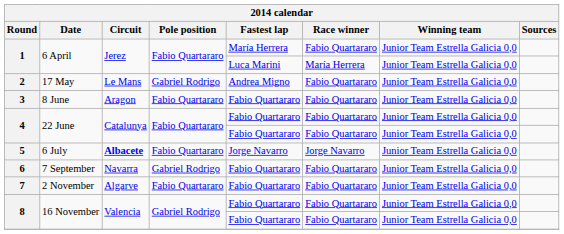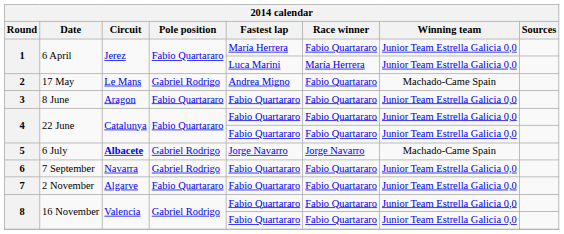 <table class="wikitable" style="font-size: 85%">
 <tr>
 <th colspan=8>2014 calendar</th>
 </tr>
 <tr>
 <th>Round</th>
 <th>Date</th>
 <th>Circuit</th>
 <th>Pole position</th>
 <th>Fastest lap</th>
 <th>Race winner</th>
 <th>Winning team</th>
 <th>Sources</th>
 </tr>
 <tr>
 <th rowspan=2>1</th>
 <td rowspan=2>6 April</td>
 <td rowspan=2> <a href='#'>Jerez</a></td>
 <td rowspan=2> <a href='#'>Fabio Quartararo</a></td>
 <td> <a href='#'>María Herrera</a></td>
 <td> <a href='#'>Fabio Quartararo</a></td>
 <td><a href='#'>Junior Team Estrella Galicia 0,0</a></td>
 <td></td>
 </tr>
 <tr>
 <td> <a href='#'>Luca Marini</a></td>
 <td> <a href='#'>María Herrera</a></td>
 <td><a href='#'>Junior Team Estrella Galicia 0,0</a></td>
 <td></td>
 </tr>
 <tr>
 <th>2</th>
 <td>17 May</td>
 <td> <a href='#'>Le Mans</a></td>
 <td> <a href='#'>Gabriel Rodrigo</a></td>
 <td> <a href='#'>Andrea Migno</a></td>
 <td> <a href='#'>Fabio Quartararo</a></td>
-<td align=center><a href='#'>Junior Team Estrella Galicia 0,0</a></td>
+<td align=center>Machado-Came Spain</td>
 <td></td>
 </tr>
 <tr>
 <th>3</th>
 <td>8 June</td>
 <td> <a href='#'>Aragon</a></td>
 <td> <a href='#'>Fabio Quartararo</a></td>
 <td> <a href='#'>Fabio Quartararo</a></td>
 <td> <a href='#'>Fabio Quartararo</a></td>
 <td align=center><a href='#'>Junior Team Estrella Galicia 0,0</a></td>
 <td></td>
 </tr>
 <tr>
 <th rowspan=2>4</th>
 <td rowspan=2>22 June</td>
 <td rowspan=2> <a href='#'>Catalunya</a></td>
 <td rowspan=2> <a href='#'>Fabio Quartararo</a></td>
 <td> <a href='#'>Fabio Quartararo</a></td>
 <td> <a href='#'>Fabio Quartararo</a></td>
 <td><a href='#'>Junior Team Estrella Galicia 0,0</a></td>
 <td></td>
 </tr>
 <tr>
 <td> <a href='#'>Fabio Quartararo</a></td>
 <td> <a href='#'>Fabio Quartararo</a></td>
 <td><a href='#'>Junior Team Estrella Galicia 0,0</a></td>
 <td></td>
 </tr>
 <tr>
 <th>5</th>
 <td>6 July</td>
 <td><strong> <a href='#'>Albacete</a></strong></td>
-<td> <a href='#'>Fabio Quartararo</a></td>
+<td> <a href='#'>Gabriel Rodrigo</a></td>
 <td> <a href='#'>Jorge Navarro</a></td>
 <td> <a href='#'>Jorge Navarro</a></td>
-<td><a href='#'>Junior Team Estrella Galicia 0,0</a></td>
+<td align=center>Machado-Came Spain</td>
 <td></td>
 </tr>
 <tr>
 <th>6</th>
 <td>7 September</td>
 <td> <a href='#'>Navarra</a></td>
 <td> <a href='#'>Gabriel Rodrigo</a></td>
 <td> <a href='#'>Fabio Quartararo</a></td>
 <td> <a href='#'>Fabio Quartararo</a></td>
 <td align=center><a href='#'>Junior Team Estrella Galicia 0,0</a></td>
 <td></td>
 </tr>
 <tr>
 <th>7</th>
 <td>2 November</td>
 <td> <a href='#'>Algarve</a></td>
 <td> <a href='#'>Fabio Quartararo</a></td>
 <td> <a href='#'>Fabio Quartararo</a></td>
 <td> <a href='#'>Fabio Quartararo</a></td>
 <td align=center><a href='#'>Junior Team Estrella Galicia 0,0</a></td>
 <td></td>
 </tr>
 <tr>
 <th rowspan=2>8</th>
 <td rowspan=2>16 November</td>
 <td rowspan=2> <a href='#'>Valencia</a></td>
 <td rowspan=2> <a href='#'>Gabriel Rodrigo</a></td>
 <td> <a href='#'>Fabio Quartararo</a></td>
 <td> <a href='#'>Fabio Quartararo</a></td>
 <td><a href='#'>Junior Team Estrella Galicia 0,0</a></td>
 <td></td>
 </tr>
 <tr>
 <td> <a href='#'>Fabio Quartararo</a></td>
 <td> <a href='#'>Fabio Quartararo</a></td>
 <td><a href='#'>Junior Team Estrella Galicia 0,0</a></td>
 <td></td>
 </tr>
 <tr>
 </tr>
 </table>
